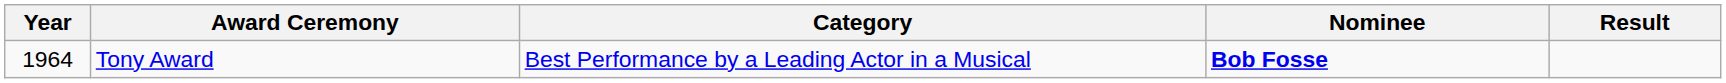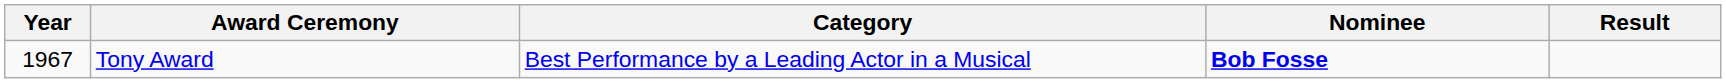 <table class="wikitable" width="95%">
 <tr>
 <th width="5%">Year</th>
 <th width="25%">Award Ceremony</th>
 <th width="40%">Category</th>
 <th width="20%">Nominee</th>
 <th width="10%">Result</th>
 </tr>
 <tr>
-<td align="center">1964</td>
+<td align="center">1967</td>
 <td><a href='#'>Tony Award</a></td>
 <td><a href='#'>Best Performance by a Leading Actor in a Musical</a></td>
 <td><strong><a href='#'>Bob Fosse</a></strong></td>
 <td></td>
 </tr>
 </table>
